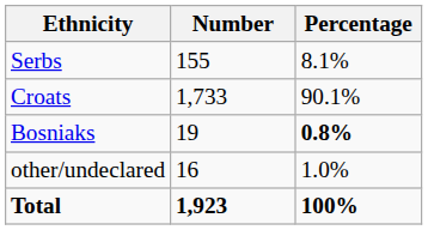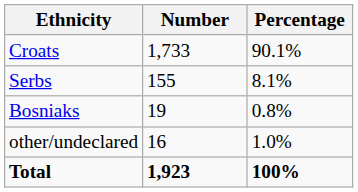 <table class="wikitable">
 <tr>
 <th width="100px">Ethnicity</th>
 <th width="80px">Number</th>
 <th width="80px">Percentage</th>
 </tr>
 <tr>
+<td><a href='#'>Croats</a></td>
+<td>1,733</td>
+<td>90.1%</td>
+</tr>
+<tr>
 <td><a href='#'>Serbs</a></td>
 <td>155</td>
 <td>8.1%</td>
 </tr>
 <tr>
-<td><a href='#'>Croats</a></td>
-<td>1,733</td>
-<td>90.1%</td>
-</tr>
-<tr>
 <td><a href='#'>Bosniaks</a></td>
 <td>19</td>
-<td><strong>0.8%</strong></td>
+<td>0.8%</td>
 </tr>
 <tr>
 <td>other/undeclared</td>
 <td>16</td>
 <td>1.0%</td>
 </tr>
 <tr>
 <td><strong>Total</strong></td>
 <td><strong>1,923</strong></td>
 <td><strong>100%</strong></td>
 </tr>
 </table>
